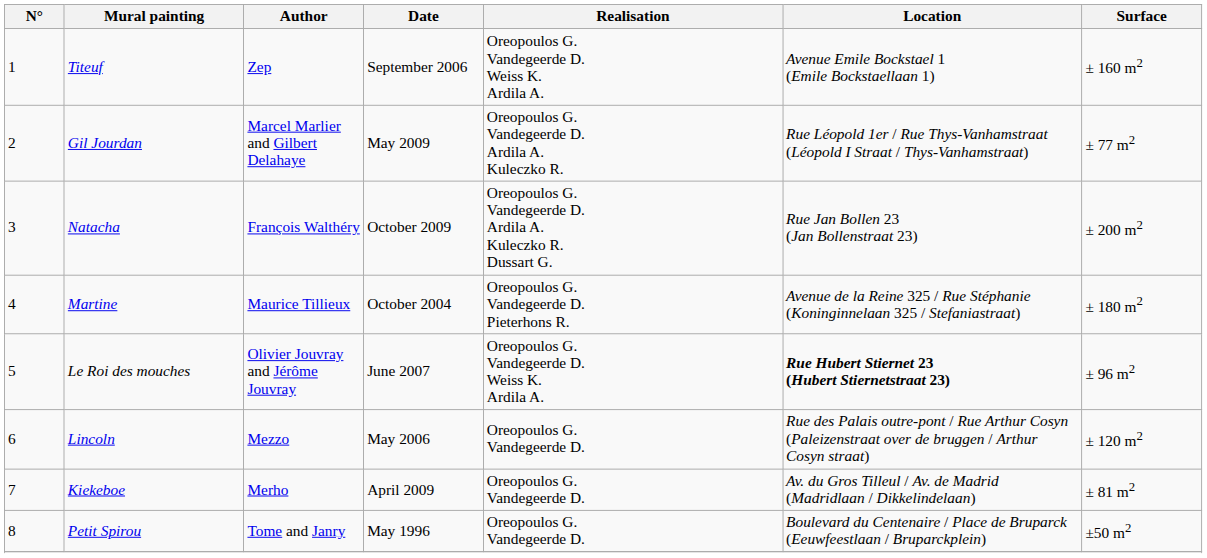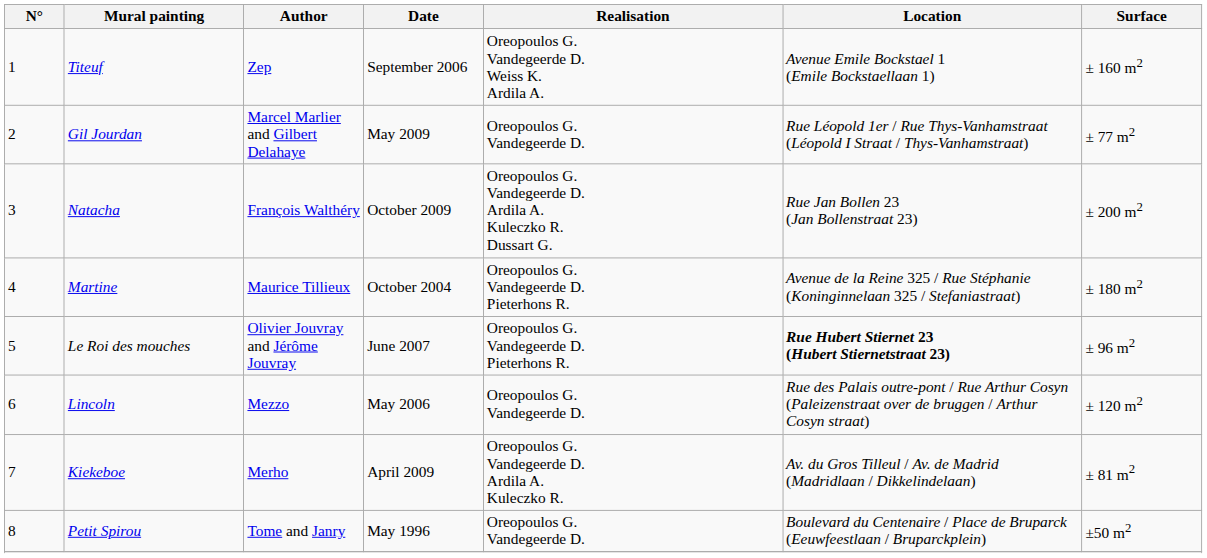 <table class="wikitable">
 <tr>
 <th width=5%>N°</th>
 <th width=15%>Mural painting</th>
 <th width=10%>Author</th>
 <th width=10%>Date</th>
 <th width=25%>Realisation</th>
 <th width=25%>Location</th>
 <th width=10%>Surface</th>
 </tr>
 <tr ------------------------------------------------------------------------------------------------------------------>
 <td>1</td>
 <td><em><a href='#'>Titeuf</a></em></td>
 <td><a href='#'>Zep</a></td>
 <td>September 2006</td>
 <td>Oreopoulos G.<br>Vandegeerde D.<br>Weiss K.<br>Ardila A.</td>
 <td><em>Avenue Emile Bockstael</em> 1<br>(<em>Emile Bockstaellaan</em> 1)</td>
 <td>± 160 m<sup>2</sup></td>
 </tr>
 <tr ------------------------------------------------------------------------------------------------------------------>
 <td>2</td>
 <td><em><a href='#'>Gil Jourdan</a></em></td>
 <td><a href='#'>Marcel Marlier</a> and <a href='#'>Gilbert Delahaye</a></td>
 <td>May 2009</td>
-<td>Oreopoulos G.<br>Vandegeerde D.<br>Ardila A.<br>Kuleczko R.</td>
+<td>Oreopoulos G.<br>Vandegeerde D.</td>
 <td><em>Rue Léopold 1er</em> / <em>Rue Thys-Vanhamstraat</em><br>(<em>Léopold I Straat</em> / <em>Thys-Vanhamstraat</em>)</td>
 <td>± 77 m<sup>2</sup></td>
 </tr>
 <tr ------------------------------------------------------------------------------------------------------------------>
 <td>3</td>
 <td><em><a href='#'>Natacha</a></em></td>
 <td><a href='#'>François Walthéry</a></td>
 <td>October 2009</td>
 <td>Oreopoulos G.<br>Vandegeerde D.<br>Ardila A.<br>Kuleczko R.<br>Dussart G.</td>
 <td><em>Rue Jan Bollen</em> 23<br>(<em>Jan Bollenstraat</em> 23)</td>
 <td>± 200 m<sup>2</sup></td>
 </tr>
 <tr ------------------------------------------------------------------------------------------------------------------>
 <td>4</td>
 <td><em><a href='#'>Martine</a></em></td>
 <td><a href='#'>Maurice Tillieux</a></td>
 <td>October 2004</td>
 <td>Oreopoulos G.<br>Vandegeerde D.<br>Pieterhons R.</td>
 <td><em>Avenue de la Reine</em> 325 / <em>Rue Stéphanie</em><br>(<em>Koninginnelaan</em> 325 / <em>Stefaniastraat</em>)</td>
 <td>± 180 m<sup>2</sup></td>
 </tr>
 <tr ------------------------------------------------------------------------------------------------------------------>
 <td>5</td>
 <td><em>Le Roi des mouches</em></td>
 <td><a href='#'>Olivier Jouvray</a> and <a href='#'>Jérôme Jouvray</a></td>
 <td>June 2007</td>
-<td>Oreopoulos G.<br>Vandegeerde D.<br>Weiss K.<br>Ardila A.</td>
+<td>Oreopoulos G.<br>Vandegeerde D.<br>Pieterhons R.</td>
 <td><strong><em>Rue Hubert Stiernet</em> 23<br>(<em>Hubert Stiernetstraat</em> 23)</strong></td>
 <td>± 96 m<sup>2</sup></td>
 </tr>
 <tr ------------------------------------------------------------------------------------------------------------------>
 <td>6</td>
 <td><em><a href='#'>Lincoln</a></em></td>
 <td><a href='#'>Mezzo</a></td>
 <td>May 2006</td>
 <td>Oreopoulos G.<br>Vandegeerde D.</td>
 <td><em>Rue des Palais outre-pont</em> / <em>Rue Arthur Cosyn</em><br>(<em>Paleizenstraat over de bruggen</em> / <em>Arthur Cosyn straat</em>)</td>
 <td>± 120 m<sup>2</sup></td>
 </tr>
 <tr ------------------------------------------------------------------------------------------------------------------>
 <td>7</td>
 <td><em><a href='#'>Kiekeboe</a></em></td>
 <td><a href='#'>Merho</a></td>
 <td>April 2009</td>
-<td>Oreopoulos G.<br>Vandegeerde D.</td>
+<td>Oreopoulos G.<br>Vandegeerde D.<br>Ardila A.<br>Kuleczko R.</td>
 <td><em>Av. du Gros Tilleul</em> / <em>Av. de Madrid</em><br>(<em>Madridlaan</em> / <em>Dikkelindelaan</em>)</td>
 <td>± 81 m<sup>2</sup></td>
 </tr>
 <tr ------------------------------------------------------------------------------------------------------------------>
 <td>8</td>
 <td><em><a href='#'>Petit Spirou</a></em></td>
 <td><a href='#'>Tome</a> and <a href='#'>Janry</a></td>
 <td>May 1996</td>
 <td>Oreopoulos G.<br>Vandegeerde D.</td>
 <td><em>Boulevard du Centenaire</em> / <em>Place de Bruparck</em><br>(<em>Eeuwfeestlaan</em> / <em>Bruparckplein</em>)</td>
 <td>±50 m<sup>2</sup></td>
 </tr>
 <tr ------------------------------------------------------------------------------------------------------------------>
 </tr>
 <tr 565>
 </tr>
 </table>
